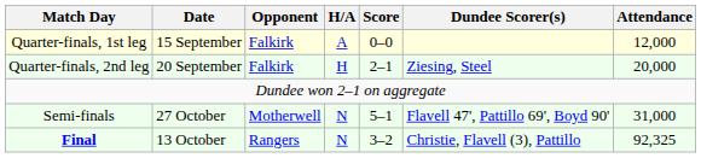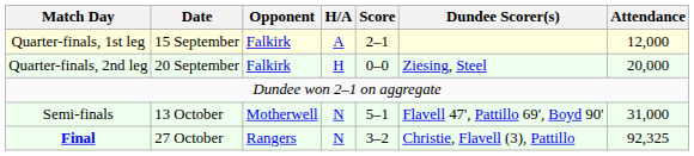 <table class="wikitable" style="text-align:center">
 <tr>
 <th>Match Day</th>
 <th>Date</th>
 <th>Opponent</th>
 <th>H/A</th>
 <th>Score</th>
 <th>Dundee Scorer(s)</th>
 <th>Attendance</th>
 </tr>
 <tr bgcolor="#FFFFDD">
 <td>Quarter-finals, 1st leg</td>
 <td align="left">15 September</td>
 <td align="left"><a href='#'>Falkirk</a></td>
 <td><a href='#'>A</a></td>
-<td>0–0</td>
+<td>2–1</td>
 <td align="left"></td>
 <td>12,000</td>
 </tr>
 <tr bgcolor="#EEFFEE">
 <td>Quarter-finals, 2nd leg</td>
 <td align="left">20 September</td>
 <td align="left"><a href='#'>Falkirk</a></td>
 <td><a href='#'>H</a></td>
-<td>2–1</td>
+<td>0–0</td>
 <td align="left"><a href='#'>Ziesing</a>, <a href='#'>Steel</a></td>
 <td>20,000</td>
 </tr>
 <tr>
 <td colspan="7"><em>Dundee won 2–1 on aggregate</em></td>
 </tr>
 <tr bgcolor="#EEFFEE">
 <td>Semi-finals</td>
-<td align="left">27 October</td>
+<td align="left">13 October</td>
 <td align="left"><a href='#'>Motherwell</a></td>
 <td><a href='#'>N</a></td>
 <td>5–1</td>
 <td align="left"><a href='#'>Flavell</a> 47', <a href='#'>Pattillo</a> 69', <a href='#'>Boyd</a> 90'</td>
 <td>31,000</td>
 </tr>
 <tr bgcolor="#EEFFEE">
 <td><a href='#'><strong>Final</strong></a></td>
-<td align="left">13 October</td>
+<td align="left">27 October</td>
 <td align="left"><a href='#'>Rangers</a></td>
 <td><a href='#'>N</a></td>
 <td>3–2</td>
 <td align="left"><a href='#'>Christie</a>, <a href='#'>Flavell</a> (3), <a href='#'>Pattillo</a></td>
 <td>92,325</td>
 </tr>
 </table>
